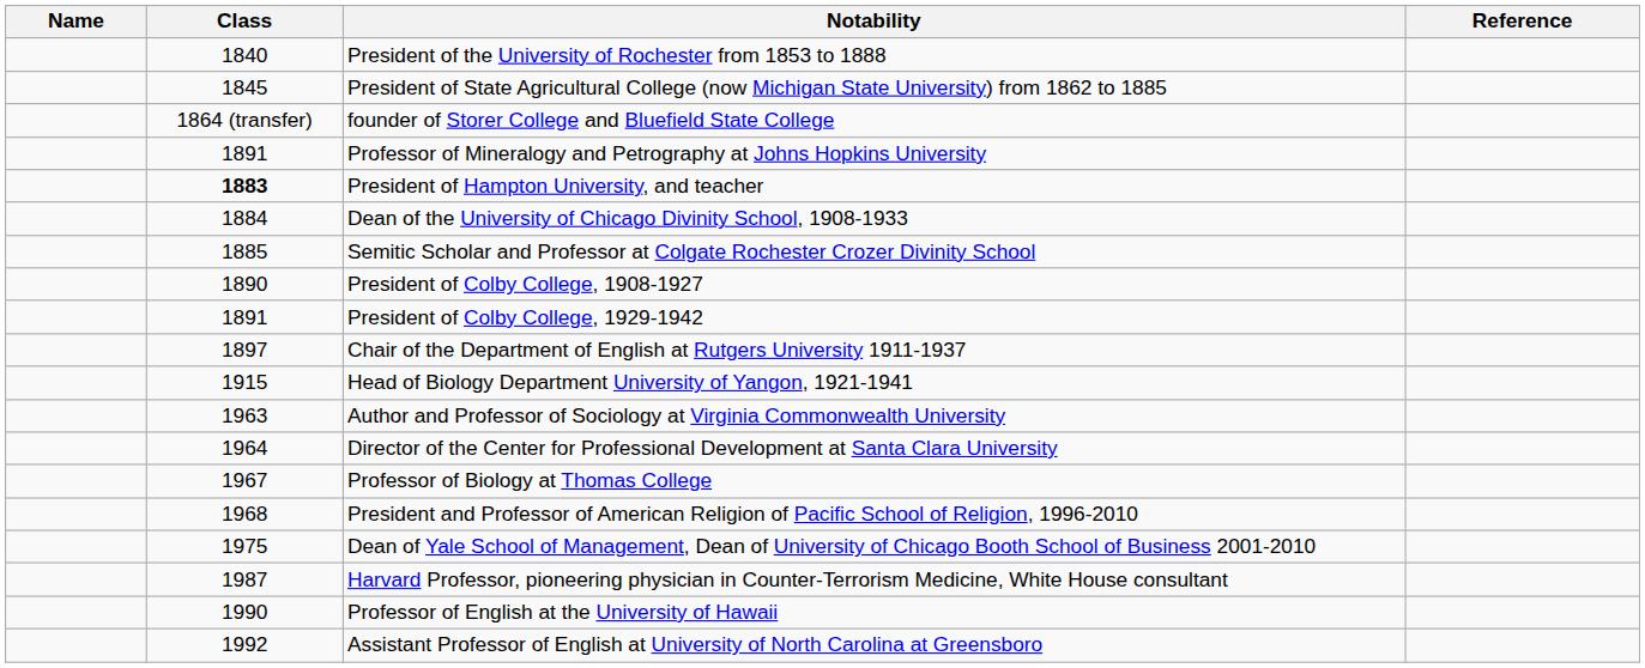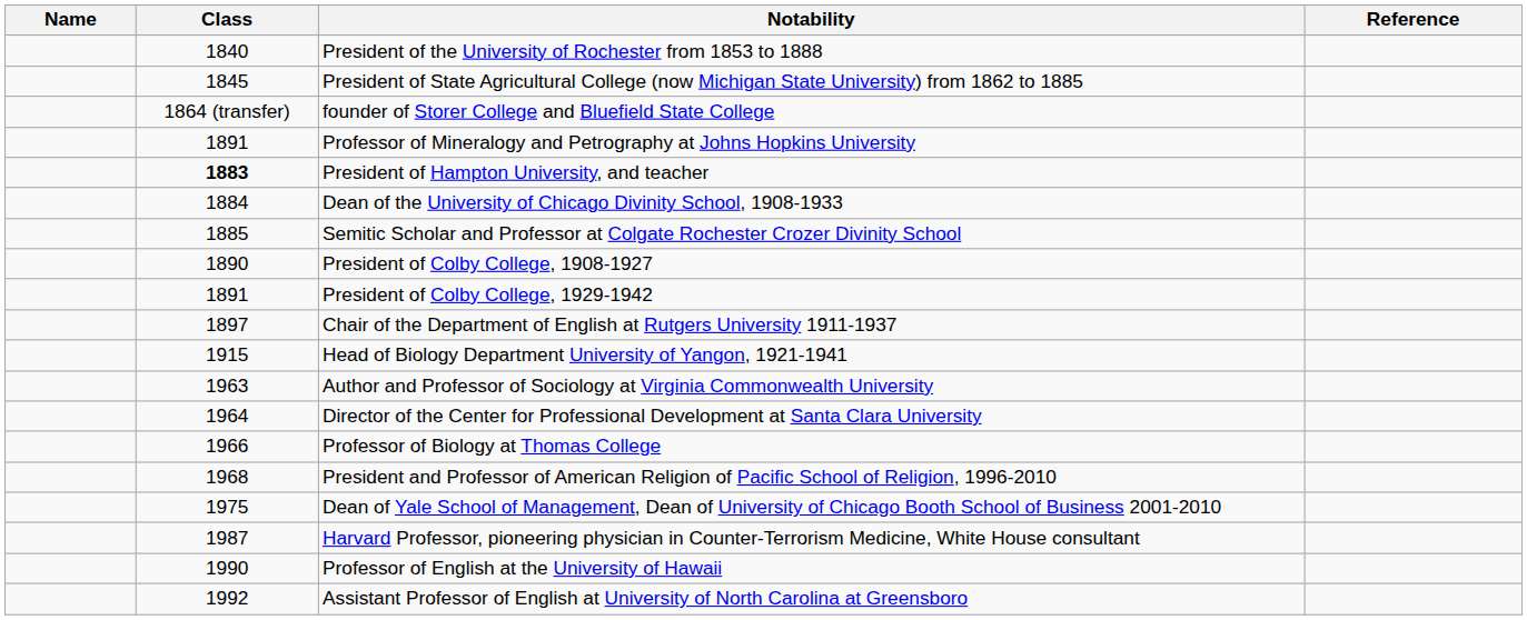 <table class="wikitable sortable" style="width:100%">
 <tr>
 <th width="*">Name</th>
 <th width="12%">Class</th>
 <th width="65%" class="unsortable">Notability</th>
 <th width="*" class="unsortable">Reference</th>
 </tr>
 <tr>
 <td></td>
 <td align="center">1840</td>
 <td>President of the <a href='#'>University of Rochester</a> from 1853 to 1888</td>
 <td align="center"></td>
 </tr>
 <tr>
 <td></td>
 <td align="center">1845</td>
 <td>President of State Agricultural College (now <a href='#'>Michigan State University</a>) from 1862 to 1885</td>
 <td align="center"></td>
 </tr>
 <tr>
 <td></td>
 <td align="center">1864 (transfer)</td>
 <td>founder of <a href='#'>Storer College</a> and <a href='#'>Bluefield State College</a></td>
 <td align="center"></td>
 </tr>
 <tr>
 <td></td>
 <td align="center">1891</td>
 <td>Professor of Mineralogy and Petrography at <a href='#'>Johns Hopkins University</a></td>
 <td align="center"></td>
 </tr>
 <tr>
 <td></td>
 <td align="center"><strong>1883</strong></td>
 <td>President of <a href='#'>Hampton University</a>, and teacher</td>
 <td align="center"></td>
 </tr>
 <tr>
 <td></td>
 <td align="center">1884</td>
 <td>Dean of the <a href='#'>University of Chicago Divinity School</a>, 1908-1933</td>
 <td align="center"></td>
 </tr>
 <tr>
 <td></td>
 <td align="center">1885</td>
 <td>Semitic Scholar and Professor at <a href='#'>Colgate Rochester Crozer Divinity School</a></td>
 <td align="center"></td>
 </tr>
 <tr>
 <td></td>
 <td align="center">1890</td>
 <td>President of <a href='#'>Colby College</a>, 1908-1927</td>
 <td align="center"></td>
 </tr>
 <tr>
 <td></td>
 <td align="center">1891</td>
 <td>President of <a href='#'>Colby College</a>, 1929-1942</td>
 <td align="center"></td>
 </tr>
 <tr>
 <td></td>
 <td align="center">1897</td>
 <td>Chair of the Department of English at <a href='#'>Rutgers University</a> 1911-1937</td>
 <td align="center"></td>
 </tr>
 <tr>
 <td></td>
 <td align="center">1915</td>
 <td>Head of Biology Department <a href='#'>University of Yangon</a>, 1921-1941</td>
 <td align="center"></td>
 </tr>
 <tr>
 <td></td>
 <td align="center">1963</td>
 <td>Author and Professor of Sociology at <a href='#'>Virginia Commonwealth University</a></td>
 <td align="center"></td>
 </tr>
 <tr>
 <td></td>
 <td align="center">1964</td>
 <td>Director of the Center for Professional Development at <a href='#'>Santa Clara University</a></td>
 <td align="center"></td>
 </tr>
 <tr>
 <td></td>
-<td align="center">1967</td>
+<td align="center">1966</td>
 <td>Professor of Biology at <a href='#'>Thomas College</a></td>
 <td align="center"></td>
 </tr>
 <tr>
 <td></td>
 <td align="center">1968</td>
 <td>President and Professor of American Religion of <a href='#'>Pacific School of Religion</a>, 1996-2010</td>
 <td align="center"></td>
 </tr>
 <tr>
 <td></td>
 <td align="center">1975</td>
 <td>Dean of <a href='#'>Yale School of Management</a>, Dean of <a href='#'>University of Chicago Booth School of Business</a> 2001-2010</td>
 <td align="center"></td>
 </tr>
 <tr>
 <td></td>
 <td align="center">1987</td>
 <td><a href='#'>Harvard</a> Professor, pioneering physician in Counter-Terrorism Medicine, White House consultant</td>
 <td align="center"></td>
 </tr>
 <tr>
 <td></td>
 <td align="center">1990</td>
 <td>Professor of English at the <a href='#'>University of Hawaii</a></td>
 <td align="center"></td>
 </tr>
 <tr>
 <td></td>
 <td align="center">1992</td>
 <td>Assistant Professor of English at <a href='#'>University of North Carolina at Greensboro</a></td>
 <td align="center"></td>
 </tr>
 </table>
